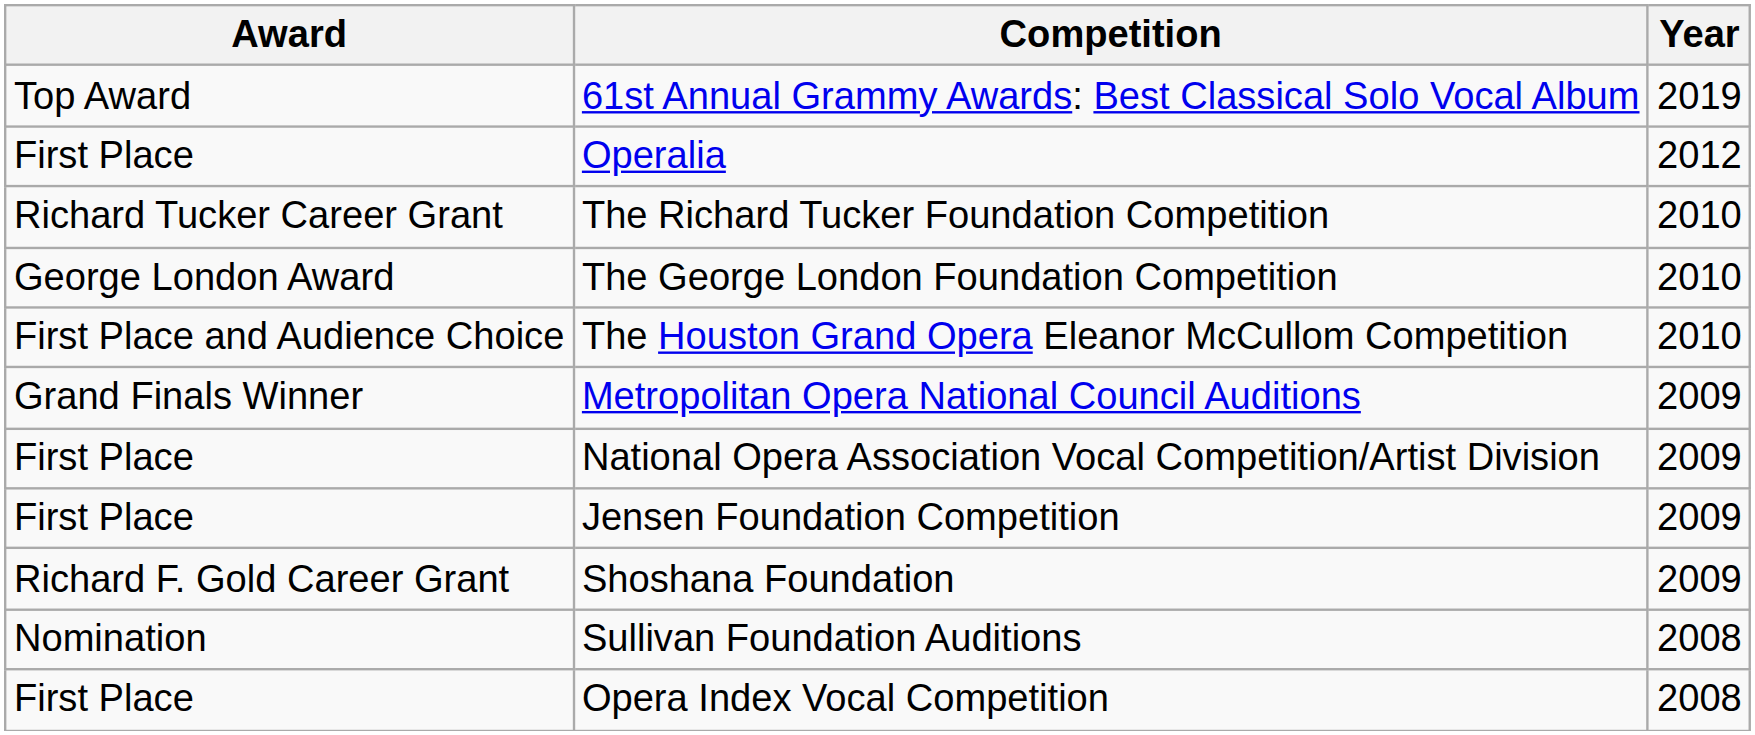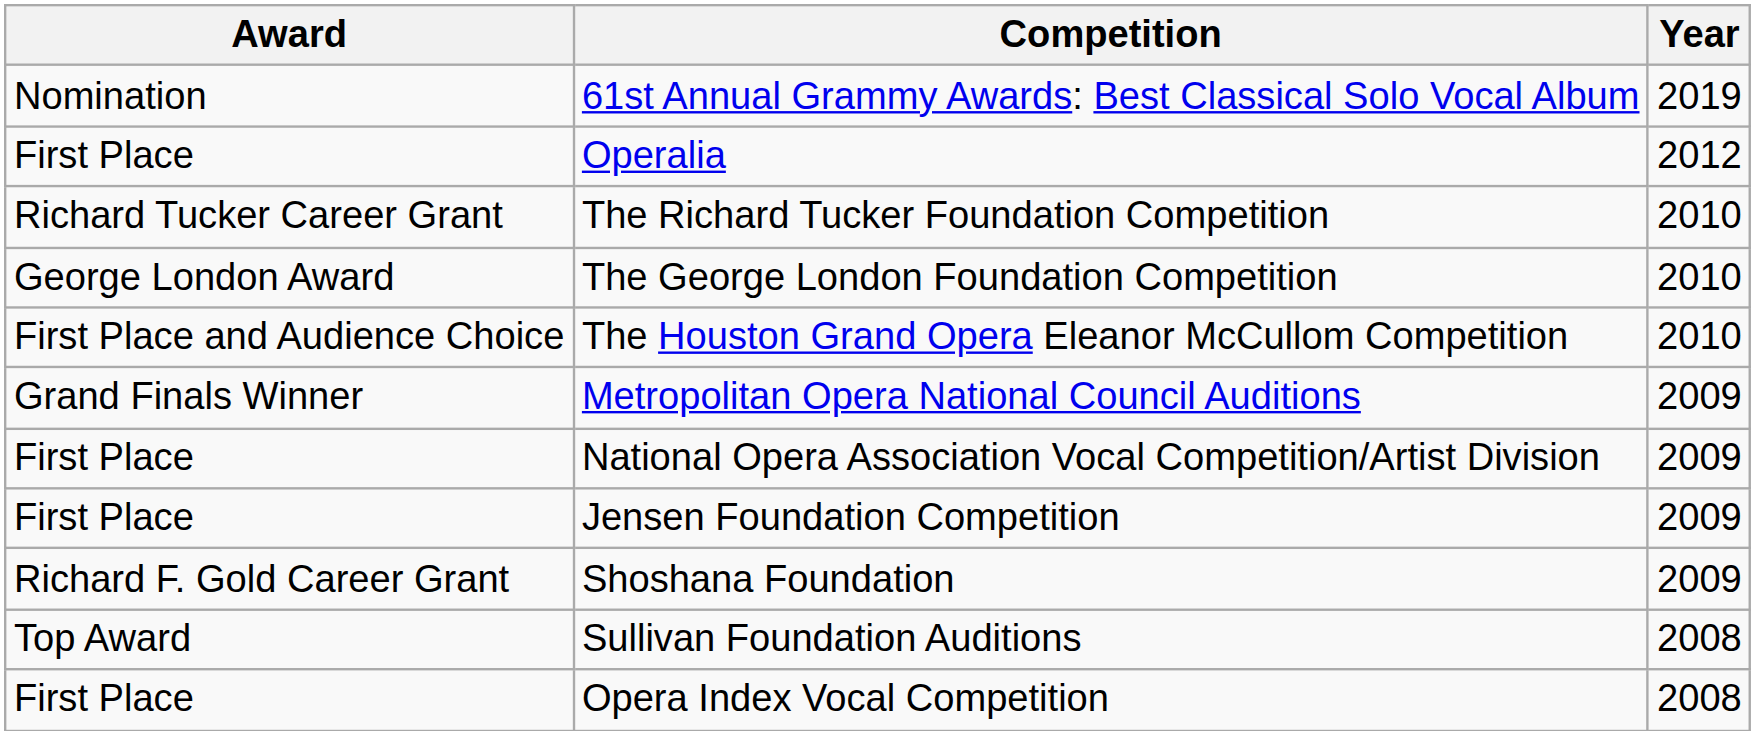 <table class="wikitable">
 <tr>
 <th>Award</th>
 <th>Competition</th>
 <th>Year</th>
 </tr>
 <tr>
-<td>Top Award</td>
+<td>Nomination</td>
 <td><a href='#'>61st Annual Grammy Awards</a>: <a href='#'>Best Classical Solo Vocal Album</a></td>
 <td>2019</td>
 </tr>
 <tr>
 <td>First Place</td>
 <td><a href='#'>Operalia</a></td>
 <td>2012</td>
 </tr>
 <tr>
 <td>Richard Tucker Career Grant</td>
 <td>The Richard Tucker Foundation Competition</td>
 <td>2010</td>
 </tr>
 <tr>
 <td>George London Award</td>
 <td>The George London Foundation Competition</td>
 <td>2010</td>
 </tr>
 <tr>
 <td>First Place and Audience Choice</td>
 <td>The <a href='#'>Houston Grand Opera</a> Eleanor McCullom Competition</td>
 <td>2010</td>
 </tr>
 <tr>
 <td>Grand Finals Winner</td>
 <td><a href='#'>Metropolitan Opera National Council Auditions</a></td>
 <td>2009</td>
 </tr>
 <tr>
 <td>First Place</td>
 <td>National Opera Association Vocal Competition/Artist Division</td>
 <td>2009</td>
 </tr>
 <tr>
 <td>First Place</td>
 <td>Jensen Foundation Competition</td>
 <td>2009</td>
 </tr>
 <tr>
 <td>Richard F. Gold Career Grant</td>
 <td>Shoshana Foundation</td>
 <td>2009</td>
 </tr>
 <tr>
-<td>Nomination</td>
+<td>Top Award</td>
 <td>Sullivan Foundation Auditions</td>
 <td>2008</td>
 </tr>
 <tr>
 <td>First Place</td>
 <td>Opera Index Vocal Competition</td>
 <td>2008</td>
 </tr>
 <tr>
 </tr>
 </table>
